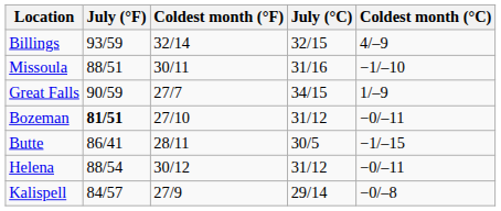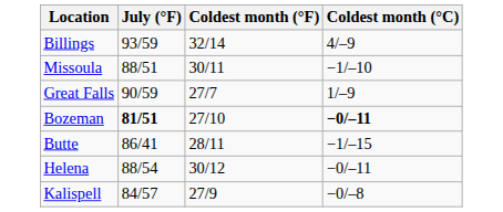 <table class="wikitable sortable" style="margin:auto;">
 <tr>
 <th>Location</th>
 <th>July (°F)</th>
 <th>Coldest month (°F)</th>
-<th>July (°C)</th>
 <th>Coldest month (°C)</th>
 </tr>
 <tr>
 <td><a href='#'>Billings</a></td>
 <td>93/59</td>
 <td>32/14</td>
-<td>32/15</td>
 <td>4/–9</td>
 </tr>
 <tr>
 <td><a href='#'>Missoula</a></td>
 <td>88/51</td>
 <td>30/11</td>
-<td>31/16</td>
 <td>−1/–10</td>
 </tr>
 <tr>
 <td><a href='#'>Great Falls</a></td>
 <td>90/59</td>
 <td>27/7</td>
-<td>34/15</td>
 <td>1/–9</td>
 </tr>
 <tr>
 <td><a href='#'>Bozeman</a></td>
 <td><strong>81/51</strong></td>
 <td>27/10</td>
-<td>31/12</td>
-<td>−0/–11</td>
+<td><strong>−0/–11</strong></td>
 </tr>
 <tr>
 <td><a href='#'>Butte</a></td>
 <td>86/41</td>
 <td>28/11</td>
-<td>30/5</td>
 <td>−1/–15</td>
 </tr>
 <tr>
 <td><a href='#'>Helena</a></td>
 <td>88/54</td>
 <td>30/12</td>
-<td>31/12</td>
 <td>−0/–11</td>
 </tr>
 <tr>
 <td><a href='#'>Kalispell</a></td>
 <td>84/57</td>
 <td>27/9</td>
-<td>29/14</td>
 <td>−0/–8</td>
 </tr>
 </table>
